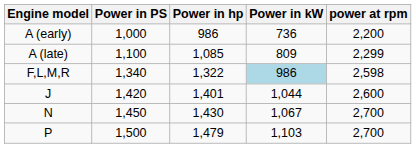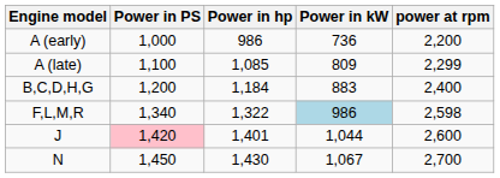 <table class="wikitable" style="text-align:center">
 <tr>
 <th>Engine model</th>
 <th>Power in PS</th>
 <th>Power in hp</th>
 <th>Power in kW</th>
 <th>power at rpm</th>
 </tr>
 <tr>
 <td>A (early)</td>
 <td>1,000</td>
 <td>986</td>
 <td>736</td>
 <td>2,200</td>
 </tr>
 <tr>
 <td>A (late)</td>
 <td>1,100</td>
 <td>1,085</td>
 <td>809</td>
 <td>2,299</td>
 </tr>
 <tr>
+<td>B,C,D,H,G</td>
+<td>1,200</td>
+<td>1,184</td>
+<td>883</td>
+<td>2,400</td>
+</tr>
+<tr>
 <td>F,L,M,R</td>
 <td>1,340</td>
 <td>1,322</td>
 <td style="background: lightblue;">986</td>
 <td>2,598</td>
 </tr>
 <tr>
 <td>J</td>
-<td>1,420</td>
+<td style="background: pink;">1,420</td>
 <td>1,401</td>
 <td>1,044</td>
 <td>2,600</td>
 </tr>
 <tr>
 <td>N</td>
 <td>1,450</td>
 <td>1,430</td>
 <td>1,067</td>
 <td>2,700</td>
 </tr>
-<tr>
-<td>P</td>
-<td>1,500</td>
-<td>1,479</td>
-<td>1,103</td>
-<td>2,700</td>
-</tr>
 </table>
